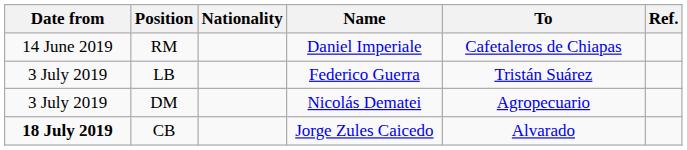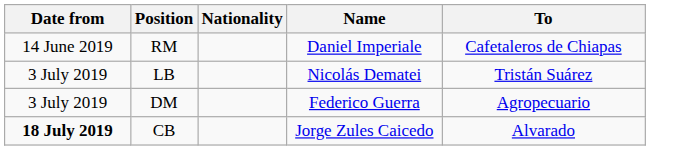 <table class="wikitable" style="text-align:center; font-size:90%; ">
 <tr>
 <th style="background:#; color:#; width:100px;">Date from</th>
 <th style="background:#; color:#; width:50px;">Position</th>
 <th style="background:#; color:#; width:50px;">Nationality</th>
 <th style="background:#; color:#; width:125px;">Name</th>
 <th style="background:#; color:#; width:165px;">To</th>
-<th style="background:#; color:#; width:25px;">Ref.</th>
 </tr>
 <tr>
 <td>14 June 2019</td>
 <td>RM</td>
 <td></td>
 <td><a href='#'>Daniel Imperiale</a></td>
 <td> <a href='#'>Cafetaleros de Chiapas</a></td>
-<td></td>
 </tr>
 <tr>
 <td>3 July 2019</td>
 <td>LB</td>
 <td></td>
-<td><a href='#'>Federico Guerra</a></td>
+<td><a href='#'>Nicolás Dematei</a></td>
 <td> <a href='#'>Tristán Suárez</a></td>
-<td></td>
 </tr>
 <tr>
 <td>3 July 2019</td>
 <td>DM</td>
 <td></td>
-<td><a href='#'>Nicolás Dematei</a></td>
+<td><a href='#'>Federico Guerra</a></td>
 <td> <a href='#'>Agropecuario</a></td>
-<td></td>
 </tr>
 <tr>
 <td><strong>18 July 2019</strong></td>
 <td>CB</td>
 <td></td>
 <td><a href='#'>Jorge Zules Caicedo</a></td>
 <td> <a href='#'>Alvarado</a></td>
-<td></td>
 </tr>
 </table>
